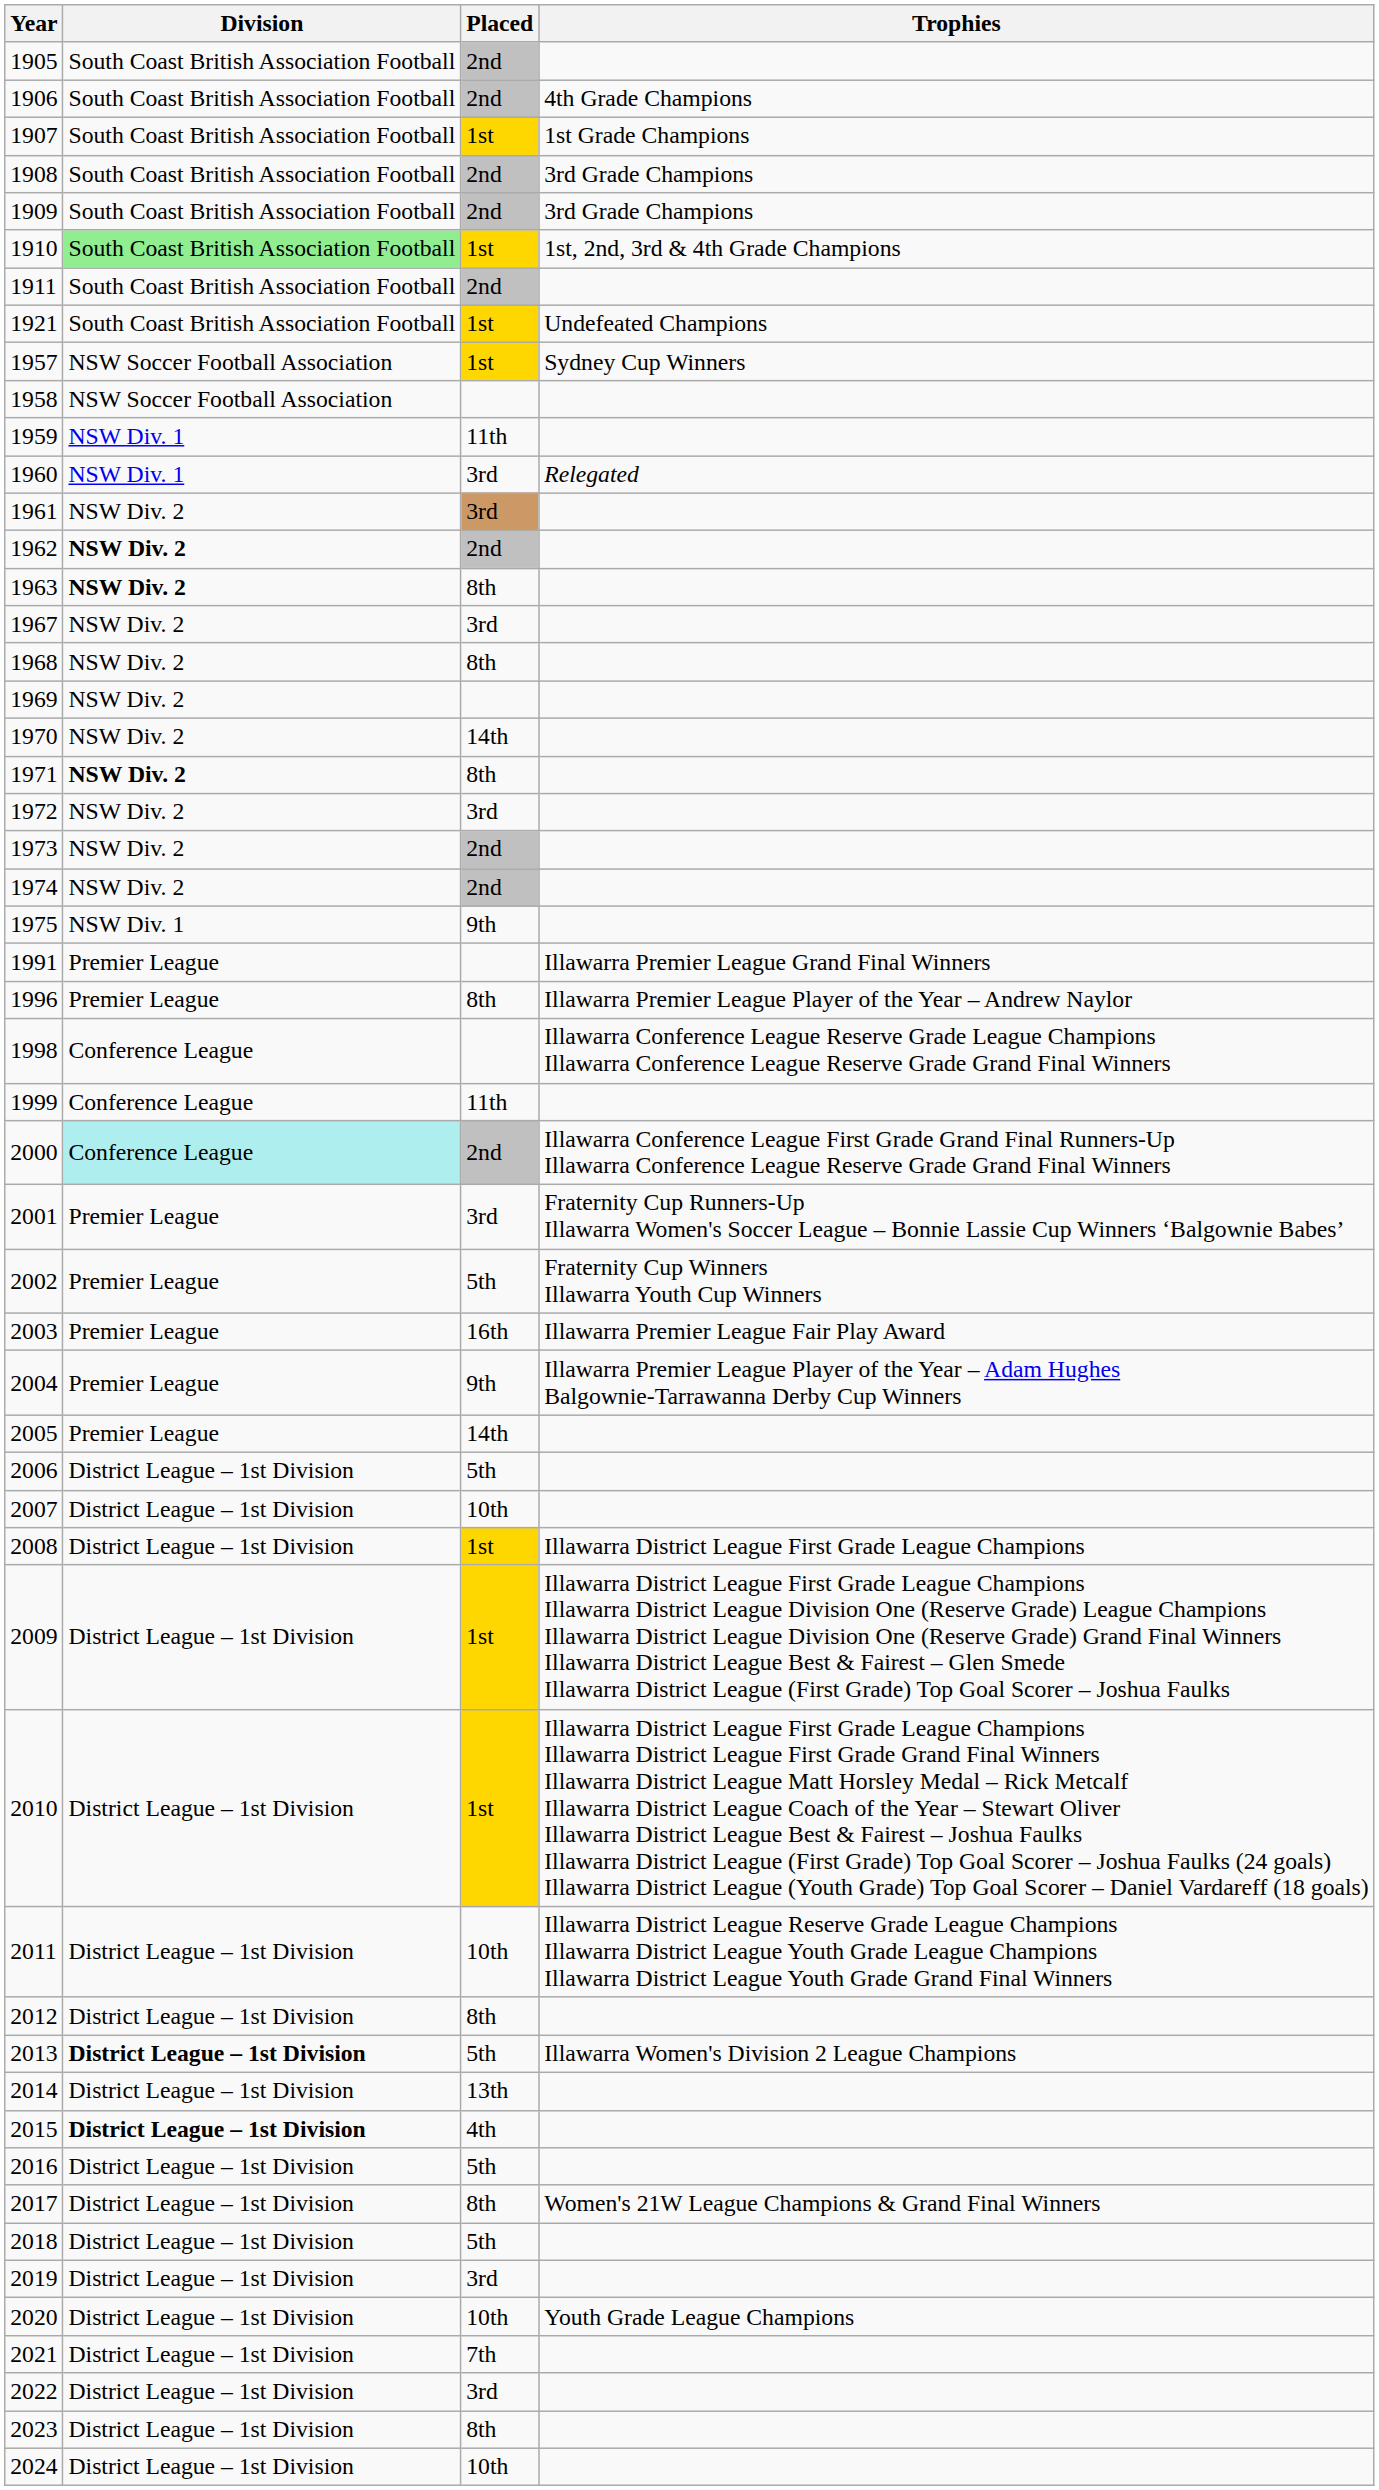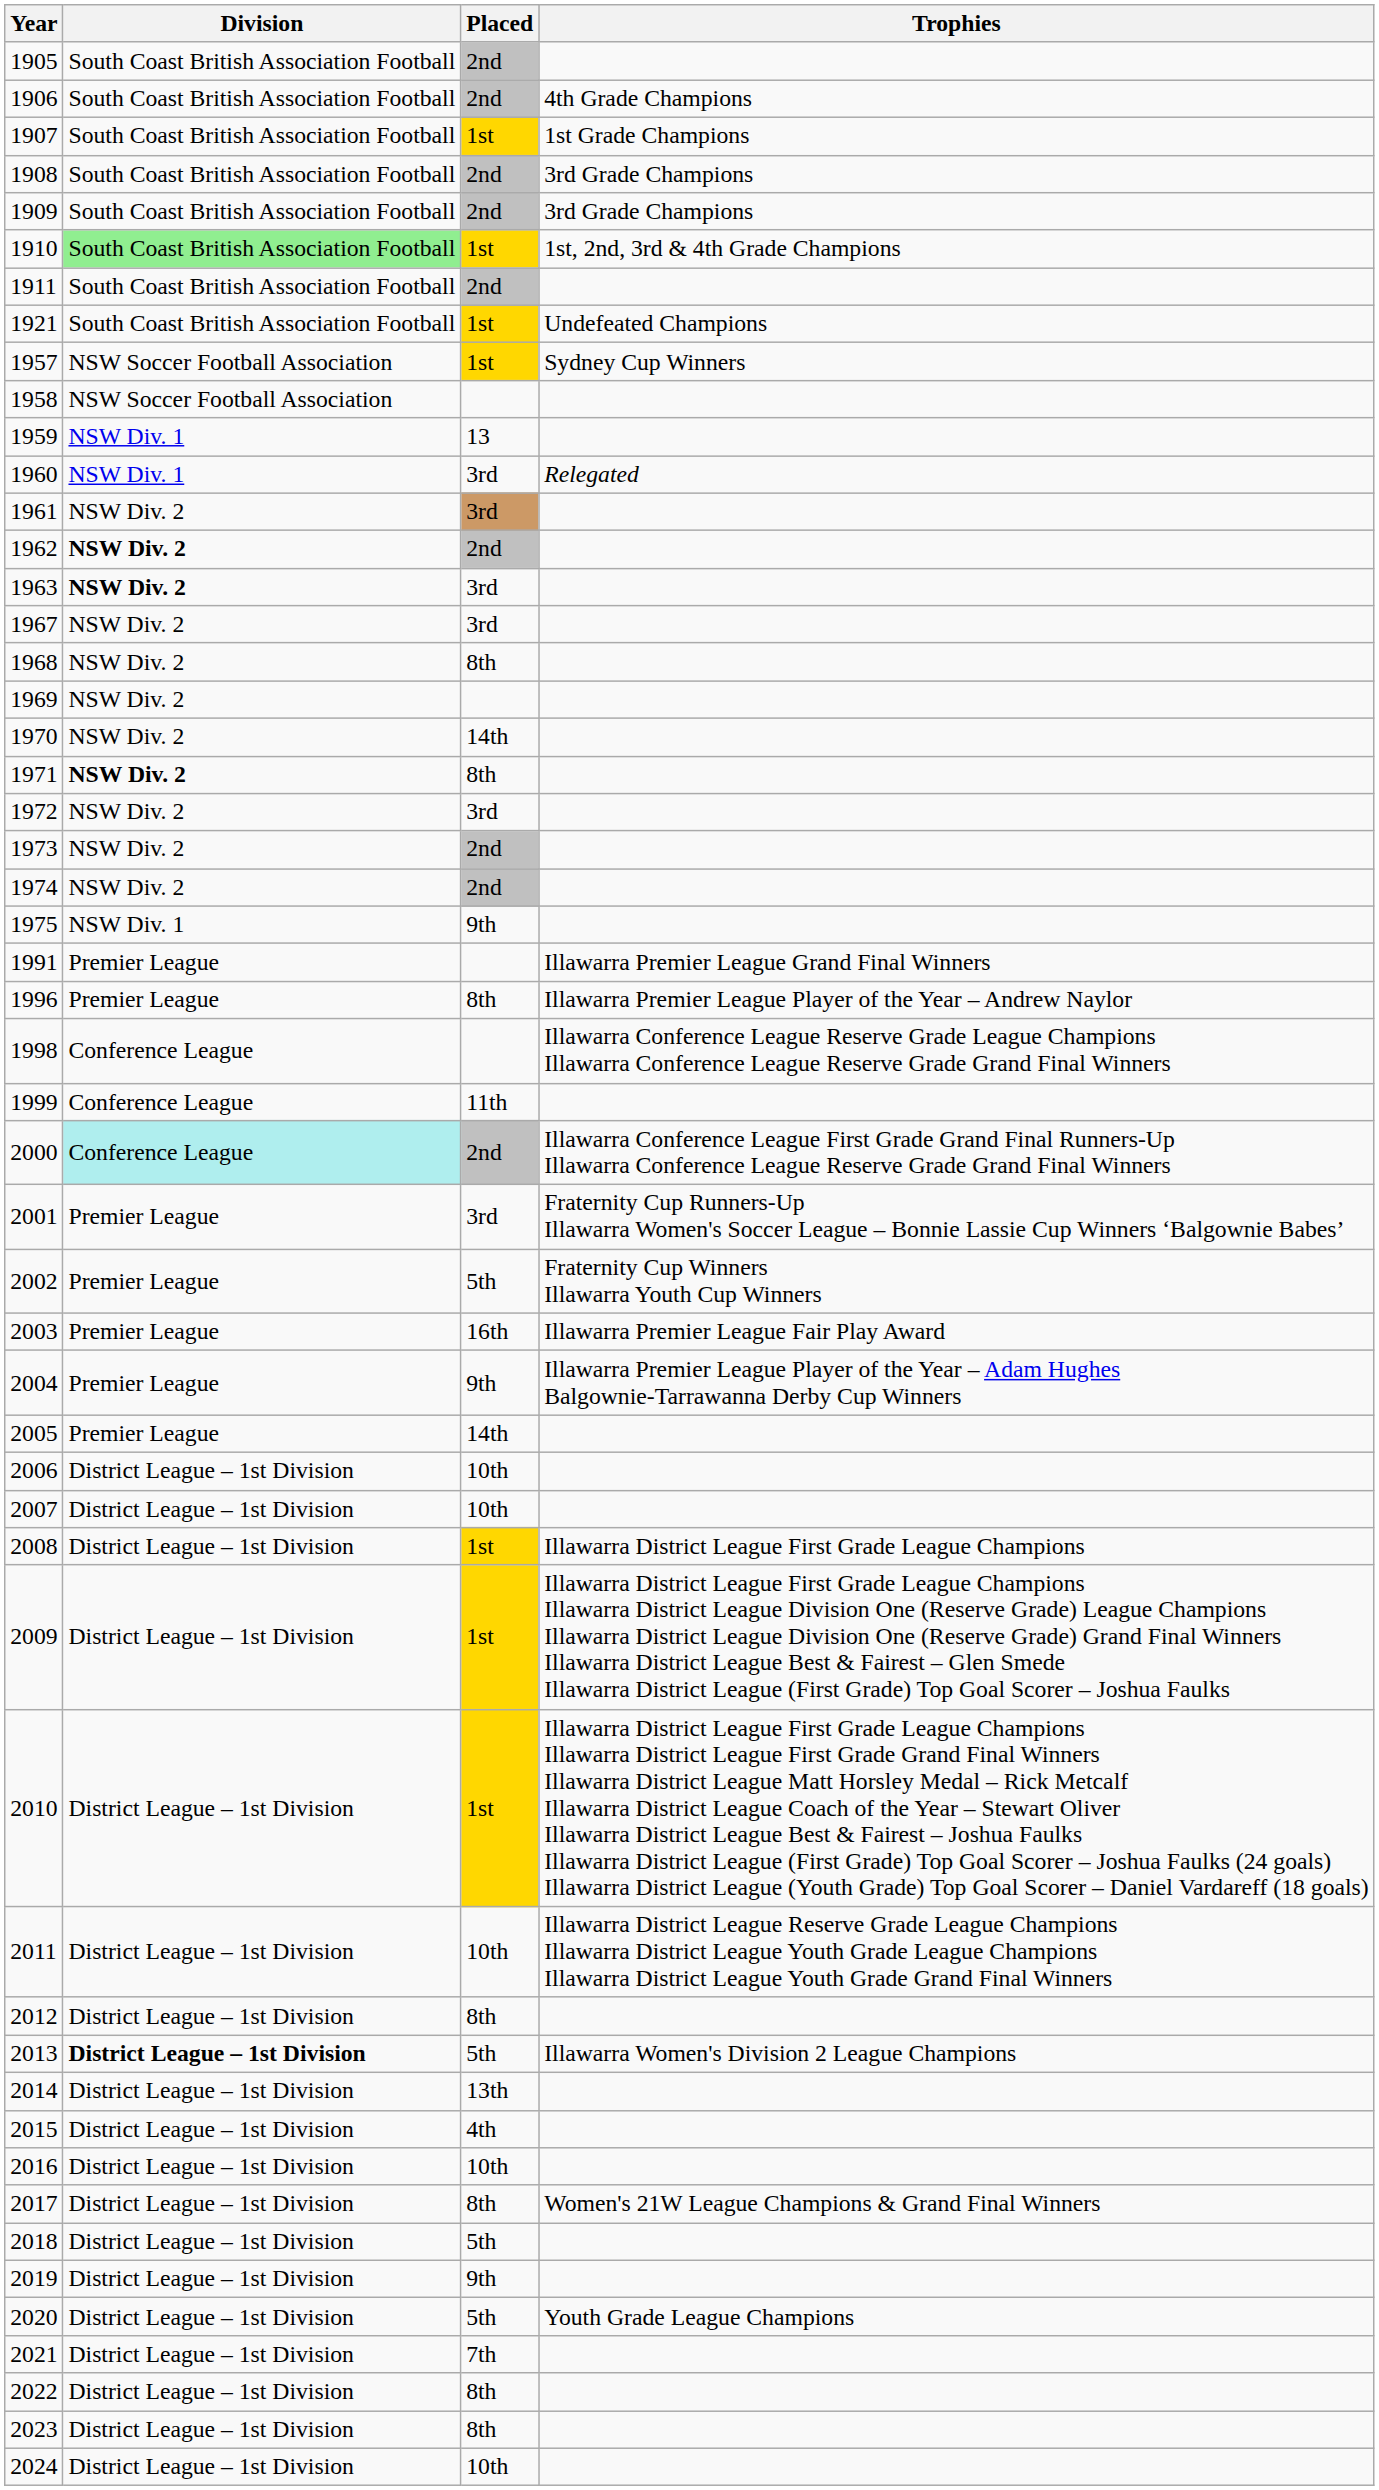 <table class="wikitable">
 <tr>
 <th>Year</th>
 <th>Division</th>
 <th>Placed</th>
 <th>Trophies</th>
 </tr>
 <tr>
 <td>1905</td>
 <td>South Coast British Association Football</td>
 <td bgcolor=silver>2nd</td>
 <td></td>
 </tr>
 <tr>
 <td>1906</td>
 <td>South Coast British Association Football</td>
 <td bgcolor=silver>2nd</td>
 <td>4th Grade Champions</td>
 </tr>
 <tr>
 <td>1907</td>
 <td>South Coast British Association Football</td>
 <td bgcolor=gold>1st</td>
 <td>1st Grade Champions</td>
 </tr>
 <tr>
 <td>1908</td>
 <td>South Coast British Association Football</td>
 <td bgcolor=silver>2nd</td>
 <td>3rd Grade Champions</td>
 </tr>
 <tr>
 <td>1909</td>
 <td>South Coast British Association Football</td>
 <td bgcolor=silver>2nd</td>
 <td>3rd Grade Champions</td>
 </tr>
 <tr>
 <td>1910</td>
 <td style="background: lightgreen;">South Coast British Association Football</td>
 <td bgcolor=gold>1st</td>
 <td>1st, 2nd, 3rd & 4th Grade Champions</td>
 </tr>
 <tr>
 <td>1911</td>
 <td>South Coast British Association Football</td>
 <td bgcolor=silver>2nd</td>
 <td></td>
 </tr>
 <tr>
 <td>1921</td>
 <td>South Coast British Association Football</td>
 <td bgcolor=gold>1st</td>
 <td>Undefeated Champions</td>
 </tr>
 <tr>
 <td>1957</td>
 <td>NSW Soccer Football Association</td>
 <td bgcolor=gold>1st</td>
 <td>Sydney Cup Winners</td>
 </tr>
 <tr>
 <td>1958</td>
 <td>NSW Soccer Football Association</td>
 <td></td>
 <td></td>
 </tr>
 <tr>
 <td>1959</td>
 <td><a href='#'>NSW Div. 1</a></td>
-<td>11th</td>
+<td>13</td>
 <td></td>
 </tr>
 <tr>
 <td>1960</td>
 <td><a href='#'>NSW Div. 1</a></td>
 <td>3rd</td>
 <td><em>Relegated</em></td>
 </tr>
 <tr>
 <td>1961</td>
 <td>NSW Div. 2</td>
 <td bgcolor=#c96>3rd</td>
 <td></td>
 </tr>
 <tr>
 <td>1962</td>
 <td><strong>NSW Div. 2</strong></td>
 <td bgcolor=silver>2nd</td>
 <td></td>
 </tr>
 <tr>
 <td>1963</td>
 <td><strong>NSW Div. 2</strong></td>
-<td>8th</td>
+<td>3rd</td>
 <td></td>
 </tr>
 <tr>
 <td>1967</td>
 <td>NSW Div. 2</td>
 <td>3rd</td>
 <td></td>
 </tr>
 <tr>
 <td>1968</td>
 <td>NSW Div. 2</td>
 <td>8th</td>
 <td></td>
 </tr>
 <tr>
 <td>1969</td>
 <td>NSW Div. 2</td>
 <td></td>
 <td></td>
 </tr>
 <tr>
 <td>1970</td>
 <td>NSW Div. 2</td>
 <td>14th</td>
 <td></td>
 </tr>
 <tr>
 <td>1971</td>
 <td><strong>NSW Div. 2</strong></td>
 <td>8th</td>
 <td></td>
 </tr>
 <tr>
 <td>1972</td>
 <td>NSW Div. 2</td>
 <td>3rd</td>
 <td></td>
 </tr>
 <tr>
 <td>1973</td>
 <td>NSW Div. 2</td>
 <td bgcolor=silver>2nd</td>
 <td></td>
 </tr>
 <tr>
 <td>1974</td>
 <td>NSW Div. 2</td>
 <td bgcolor=silver>2nd</td>
 <td></td>
 </tr>
 <tr>
 <td>1975</td>
 <td>NSW Div. 1</td>
 <td>9th</td>
 <td></td>
 </tr>
 <tr>
 <td>1991</td>
 <td>Premier League</td>
 <td></td>
 <td>Illawarra Premier League Grand Final Winners</td>
 </tr>
 <tr>
 <td>1996</td>
 <td>Premier League</td>
 <td>8th</td>
 <td>Illawarra Premier League Player of the Year – Andrew Naylor</td>
 </tr>
 <tr>
 <td>1998</td>
 <td>Conference League</td>
 <td></td>
 <td>Illawarra Conference League Reserve Grade League Champions <br> Illawarra Conference League Reserve Grade Grand Final Winners</td>
 </tr>
 <tr>
 <td>1999</td>
 <td>Conference League</td>
 <td>11th</td>
 <td></td>
 </tr>
 <tr>
 <td>2000</td>
 <td style="background: paleturquoise;">Conference League</td>
 <td bgcolor=silver>2nd</td>
 <td>Illawarra Conference League First Grade Grand Final Runners-Up <br> Illawarra Conference League Reserve Grade Grand Final Winners</td>
 </tr>
 <tr>
 <td>2001</td>
 <td>Premier League</td>
 <td>3rd</td>
 <td>Fraternity Cup Runners-Up <br> Illawarra Women's Soccer League – Bonnie Lassie Cup Winners ‘Balgownie Babes’</td>
 </tr>
 <tr>
 <td>2002</td>
 <td>Premier League</td>
 <td>5th</td>
 <td>Fraternity Cup Winners <br> Illawarra Youth Cup Winners</td>
 </tr>
 <tr>
 <td>2003</td>
 <td>Premier League</td>
 <td>16th</td>
 <td>Illawarra Premier League Fair Play Award</td>
 </tr>
 <tr>
 <td>2004</td>
 <td>Premier League</td>
 <td>9th</td>
 <td>Illawarra Premier League Player of the Year – <a href='#'>Adam Hughes</a> <br> Balgownie-Tarrawanna Derby Cup Winners</td>
 </tr>
 <tr>
 <td>2005</td>
 <td>Premier League</td>
 <td>14th</td>
 <td></td>
 </tr>
 <tr>
 <td>2006</td>
 <td>District League – 1st Division</td>
-<td>5th</td>
+<td>10th</td>
 <td></td>
 </tr>
 <tr>
 <td>2007</td>
 <td>District League – 1st Division</td>
 <td>10th</td>
 <td></td>
 </tr>
 <tr>
 <td>2008</td>
 <td>District League – 1st Division</td>
 <td bgcolor=gold>1st</td>
 <td>Illawarra District League First Grade League Champions</td>
 </tr>
 <tr>
 <td>2009</td>
 <td>District League – 1st Division</td>
 <td bgcolor=gold>1st</td>
 <td>Illawarra District League First Grade League Champions <br> Illawarra District League Division One (Reserve Grade) League Champions <br> Illawarra District League Division One (Reserve Grade) Grand Final Winners <br> Illawarra District League Best & Fairest – Glen Smede <br> Illawarra District League (First Grade) Top Goal Scorer – Joshua Faulks</td>
 </tr>
 <tr>
 <td>2010</td>
 <td>District League – 1st Division</td>
 <td bgcolor=gold>1st</td>
 <td>Illawarra District League First Grade League Champions <br> Illawarra District League First Grade Grand Final Winners <br> Illawarra District League Matt Horsley Medal – Rick Metcalf <br> Illawarra District League Coach of the Year – Stewart Oliver <br> Illawarra District League Best & Fairest – Joshua Faulks <br> Illawarra District League (First Grade) Top Goal Scorer – Joshua Faulks (24 goals) <br> Illawarra District League (Youth Grade) Top Goal Scorer – Daniel Vardareff (18 goals)</td>
 </tr>
 <tr>
 <td>2011</td>
 <td>District League – 1st Division</td>
 <td>10th</td>
 <td>Illawarra District League Reserve Grade League Champions <br> Illawarra District League Youth Grade League Champions <br> Illawarra District League Youth Grade Grand Final Winners</td>
 </tr>
 <tr>
 <td>2012</td>
 <td>District League – 1st Division</td>
 <td>8th</td>
 <td></td>
 </tr>
 <tr>
 <td>2013</td>
 <td><strong>District League – 1st Division</strong></td>
 <td>5th</td>
 <td>Illawarra Women's Division 2 League Champions</td>
 </tr>
 <tr>
 <td>2014</td>
 <td>District League – 1st Division</td>
 <td>13th</td>
 <td></td>
 </tr>
 <tr>
 <td>2015</td>
-<td><strong>District League – 1st Division</strong></td>
+<td>District League – 1st Division</td>
 <td>4th</td>
 <td></td>
 </tr>
 <tr>
 <td>2016</td>
 <td>District League – 1st Division</td>
-<td>5th</td>
+<td>10th</td>
 <td></td>
 </tr>
 <tr>
 <td>2017</td>
 <td>District League – 1st Division</td>
 <td>8th</td>
 <td>Women's 21W League Champions & Grand Final Winners</td>
 </tr>
 <tr>
 <td>2018</td>
 <td>District League – 1st Division</td>
 <td>5th</td>
 <td></td>
 </tr>
 <tr>
 <td>2019</td>
 <td>District League – 1st Division</td>
-<td>3rd</td>
+<td>9th</td>
 <td></td>
 </tr>
 <tr>
 <td>2020</td>
 <td>District League – 1st Division</td>
-<td>10th</td>
+<td>5th</td>
 <td>Youth Grade League Champions</td>
 </tr>
 <tr>
 <td>2021</td>
 <td>District League – 1st Division</td>
 <td>7th</td>
 <td></td>
 </tr>
 <tr>
 <td>2022</td>
 <td>District League – 1st Division</td>
-<td>3rd</td>
+<td>8th</td>
 <td></td>
 </tr>
 <tr>
 <td>2023</td>
 <td>District League – 1st Division</td>
 <td>8th</td>
 <td></td>
 </tr>
 <tr>
 <td>2024</td>
 <td>District League – 1st Division</td>
 <td>10th</td>
 <td></td>
 </tr>
 </table>
